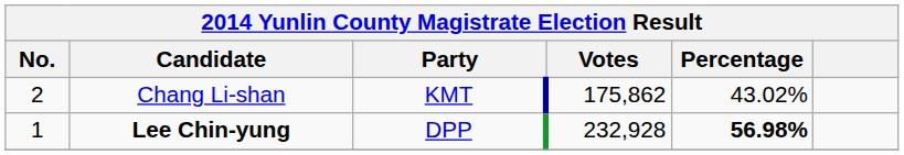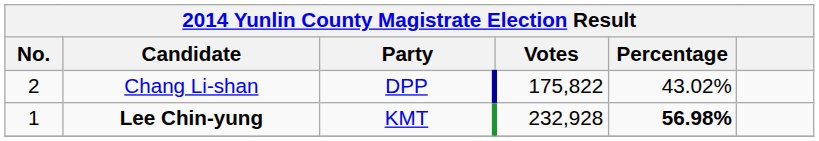 <table class="wikitable" style="margin:1em auto; text-align:center">
 <tr>
 <th colspan="7" width=620px><a href='#'>2014 Yunlin County Magistrate Election</a> Result</th>
 </tr>
 <tr>
 <th width=35>No.</th>
 <th width=180>Candidate</th>
 <th width=120>Party</th>
 <th width=75>Votes</th>
 <th width=75>Percentage</th>
 <th width=49></th>
 </tr>
 <tr>
 <td>2</td>
 <td><a href='#'>Chang Li-shan</a></td>
-<td><a href='#'>KMT</a></td>
-<td style="border-left:4px solid #000099;" align="right">175,862</td>
+<td><a href='#'>DPP</a></td>
+<td style="border-left:4px solid #000099;" align="right">175,822</td>
 <td align="right">43.02%</td>
 <td align="center"></td>
 </tr>
 <tr>
 <td>1</td>
 <td><strong>Lee Chin-yung</strong></td>
-<td><a href='#'>DPP</a></td>
+<td><a href='#'>KMT</a></td>
 <td style="border-left:4px solid #1B9431;" align="right">232,928</td>
 <td align="right"><strong>56.98%</strong></td>
 <td align="center"></td>
 </tr>
 <tr bgcolor=EEEEEE>
 </tr>
 </table>
